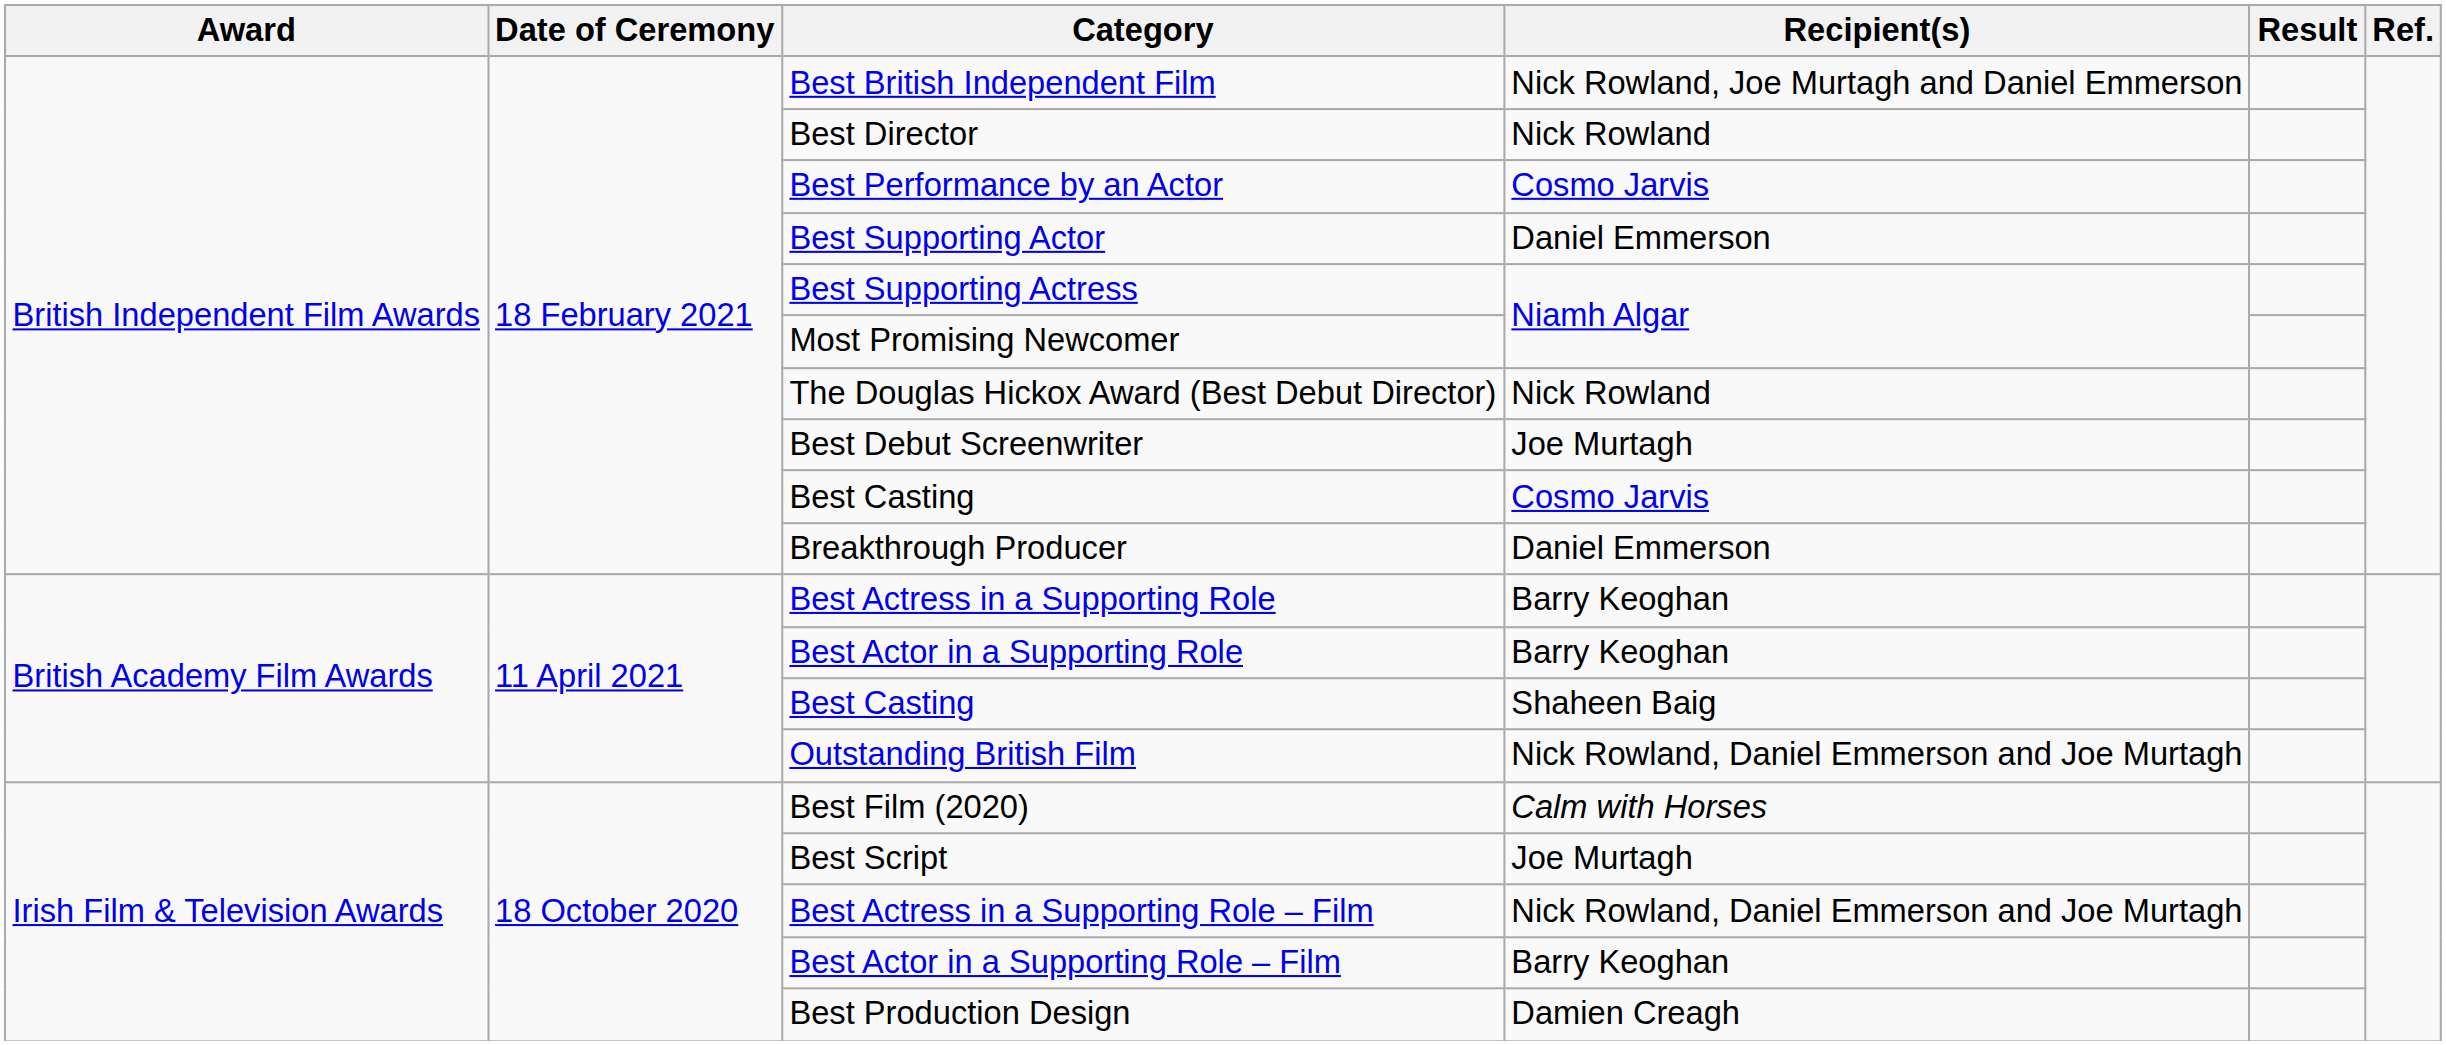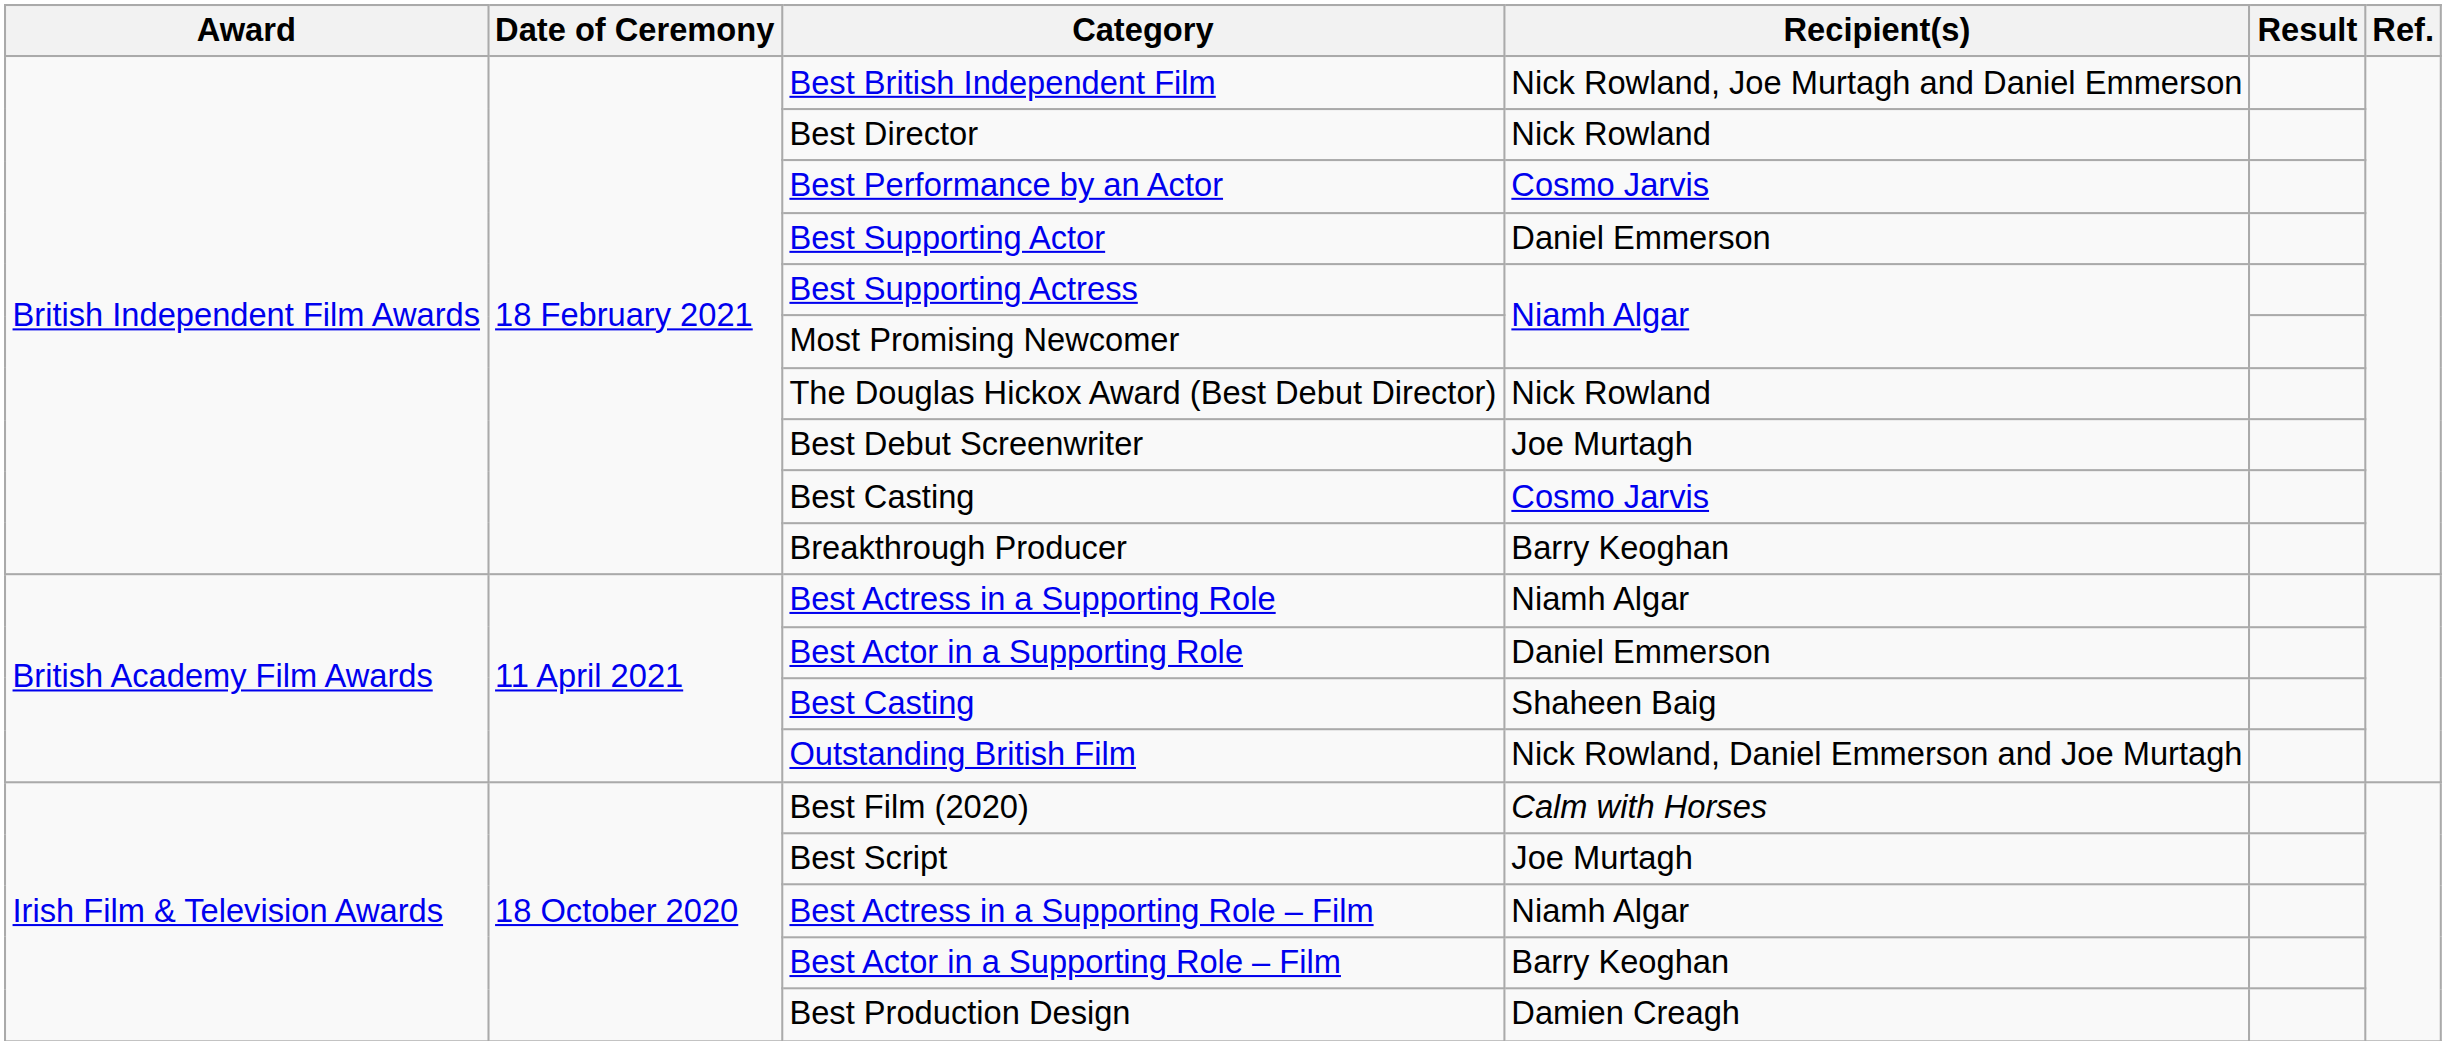 <table class="wikitable">
 <tr>
 <th>Award</th>
 <th>Date of Ceremony</th>
 <th>Category</th>
 <th>Recipient(s)</th>
 <th>Result</th>
 <th>Ref.</th>
 </tr>
 <tr>
 <td rowspan=10><a href='#'>British Independent Film Awards</a></td>
 <td rowspan=10><a href='#'>18 February 2021</a></td>
 <td><a href='#'>Best British Independent Film</a></td>
 <td>Nick Rowland, Joe Murtagh and Daniel Emmerson</td>
 <td></td>
 <td rowspan=10></td>
 </tr>
 <tr>
 <td>Best Director</td>
 <td>Nick Rowland</td>
 <td></td>
 </tr>
 <tr>
 <td><a href='#'>Best Performance by an Actor</a></td>
 <td><a href='#'>Cosmo Jarvis</a></td>
 <td></td>
 </tr>
 <tr>
 <td><a href='#'>Best Supporting Actor</a></td>
 <td>Daniel Emmerson</td>
 <td></td>
 </tr>
 <tr>
 <td><a href='#'>Best Supporting Actress</a></td>
 <td rowspan=2><a href='#'>Niamh Algar</a></td>
 <td></td>
 </tr>
 <tr>
 <td>Most Promising Newcomer</td>
 <td></td>
 </tr>
 <tr>
 <td>The Douglas Hickox Award (Best Debut Director)</td>
 <td>Nick Rowland</td>
 <td></td>
 </tr>
 <tr>
 <td>Best Debut Screenwriter</td>
 <td>Joe Murtagh</td>
 <td></td>
 </tr>
 <tr>
 <td>Best Casting</td>
 <td><a href='#'>Cosmo Jarvis</a></td>
 <td></td>
 </tr>
 <tr>
 <td>Breakthrough Producer</td>
-<td>Daniel Emmerson</td>
+<td>Barry Keoghan</td>
 <td></td>
 </tr>
 <tr>
 <td rowspan=4><a href='#'>British Academy Film Awards</a></td>
 <td rowspan=4><a href='#'>11 April 2021</a></td>
 <td><a href='#'>Best Actress in a Supporting Role</a></td>
-<td>Barry Keoghan</td>
+<td>Niamh Algar</td>
 <td></td>
 <td rowspan=4></td>
 </tr>
 <tr>
 <td><a href='#'>Best Actor in a Supporting Role</a></td>
-<td>Barry Keoghan</td>
+<td>Daniel Emmerson</td>
 <td></td>
 </tr>
 <tr>
 <td><a href='#'>Best Casting</a></td>
 <td>Shaheen Baig</td>
 <td></td>
 </tr>
 <tr>
 <td><a href='#'>Outstanding British Film</a></td>
 <td>Nick Rowland, Daniel Emmerson and Joe Murtagh</td>
 <td></td>
 </tr>
 <tr>
 <td rowspan=5><a href='#'>Irish Film & Television Awards</a></td>
 <td rowspan=5><a href='#'>18 October 2020</a></td>
 <td>Best Film (2020)</td>
 <td><em>Calm with Horses</em></td>
 <td></td>
 <td rowspan=5></td>
 </tr>
 <tr>
 <td>Best Script</td>
 <td>Joe Murtagh</td>
 <td></td>
 </tr>
 <tr>
 <td><a href='#'>Best Actress in a Supporting Role – Film</a></td>
-<td>Nick Rowland, Daniel Emmerson and Joe Murtagh</td>
+<td>Niamh Algar</td>
 <td></td>
 </tr>
 <tr>
 <td><a href='#'>Best Actor in a Supporting Role – Film</a></td>
 <td>Barry Keoghan</td>
 <td></td>
 </tr>
 <tr>
 <td>Best Production Design</td>
 <td>Damien Creagh</td>
 <td></td>
 </tr>
 </table>
